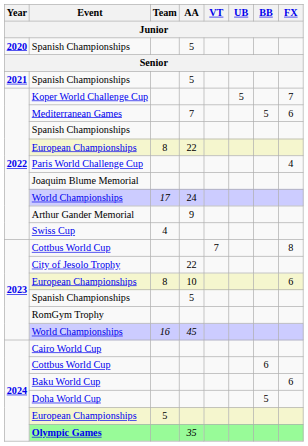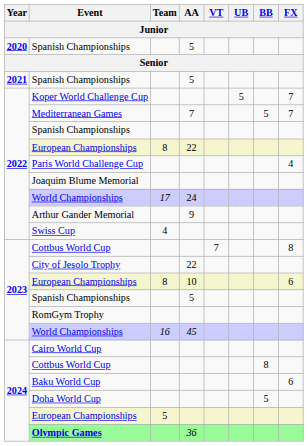 <table class="wikitable" style="text-align:center; font-size:95%;">
 <tr>
 <th align=center>Year</th>
 <th align=center>Event</th>
 <th style="width:30px;">Team</th>
 <th style="width:30px;">AA</th>
 <th style="width:30px;"><a href='#'>VT</a></th>
 <th style="width:30px;"><a href='#'>UB</a></th>
 <th style="width:30px;"><a href='#'>BB</a></th>
 <th style="width:30px;"><a href='#'>FX</a></th>
 </tr>
 <tr>
 <th colspan="8"><strong>Junior</strong></th>
 </tr>
 <tr>
 <td rowspan="1"><strong><a href='#'>2020</a></strong></td>
 <td align=left>Spanish Championships</td>
 <td></td>
 <td>5</td>
 <td></td>
 <td></td>
 <td></td>
 <td></td>
 </tr>
 <tr>
 <th colspan="8"><strong>Senior</strong></th>
 </tr>
 <tr>
 <td rowspan="1"><strong><a href='#'>2021</a></strong></td>
 <td align=left>Spanish Championships</td>
 <td></td>
 <td>5</td>
 <td></td>
 <td></td>
 <td></td>
 <td></td>
 </tr>
 <tr>
 <td rowspan="9"><strong><a href='#'>2022</a></strong></td>
 <td align=left><a href='#'>Koper World Challenge Cup</a></td>
 <td></td>
 <td></td>
 <td></td>
 <td>5</td>
 <td></td>
 <td>7</td>
 </tr>
 <tr>
 <td align=left><a href='#'>Mediterranean Games</a></td>
 <td></td>
 <td>7</td>
 <td></td>
 <td></td>
 <td>5</td>
-<td>6</td>
+<td>7</td>
 </tr>
 <tr>
 <td align=left>Spanish Championships</td>
 <td></td>
 <td></td>
 <td></td>
 <td></td>
 <td></td>
 <td></td>
 </tr>
 <tr bgcolor=#F5F6CE>
 <td align=left><a href='#'>European Championships</a></td>
 <td>8</td>
 <td>22</td>
 <td></td>
 <td></td>
 <td></td>
 <td></td>
 </tr>
 <tr>
 <td align=left><a href='#'>Paris World Challenge Cup</a></td>
 <td></td>
 <td></td>
 <td></td>
 <td></td>
 <td></td>
 <td>4</td>
 </tr>
 <tr>
 <td align=left>Joaquim Blume Memorial</td>
 <td></td>
 <td></td>
 <td></td>
 <td></td>
 <td></td>
 <td></td>
 </tr>
 <tr bgcolor=#CCCCFF>
 <td align=left><a href='#'>World Championships</a></td>
 <td><em>17</em></td>
 <td>24</td>
 <td></td>
 <td></td>
 <td></td>
 <td></td>
 </tr>
 <tr>
 <td align=left>Arthur Gander Memorial</td>
 <td></td>
 <td>9</td>
 <td></td>
 <td></td>
 <td></td>
 <td></td>
 </tr>
 <tr>
 <td align=left><a href='#'>Swiss Cup</a></td>
 <td>4</td>
 <td></td>
 <td></td>
 <td></td>
 <td></td>
 <td></td>
 </tr>
 <tr>
 <td rowspan="6"><strong><a href='#'>2023</a></strong></td>
 <td align=left><a href='#'>Cottbus World Cup</a></td>
 <td></td>
 <td></td>
 <td>7</td>
 <td></td>
 <td></td>
 <td>8</td>
 </tr>
 <tr>
 <td align=left><a href='#'>City of Jesolo Trophy</a></td>
 <td></td>
 <td>22</td>
 <td></td>
 <td></td>
 <td></td>
 <td></td>
 </tr>
 <tr bgcolor=#F5F6CE>
 <td align=left><a href='#'>European Championships</a></td>
 <td>8</td>
 <td>10</td>
 <td></td>
 <td></td>
 <td></td>
 <td>6</td>
 </tr>
 <tr>
 <td align=left>Spanish Championships</td>
 <td></td>
 <td>5</td>
 <td></td>
 <td></td>
 <td></td>
 <td></td>
 </tr>
 <tr>
 <td align=left>RomGym Trophy</td>
 <td></td>
 <td></td>
 <td></td>
 <td></td>
 <td></td>
 <td></td>
 </tr>
 <tr bgcolor=#CCCCFF>
 <td align=left><a href='#'>World Championships</a></td>
 <td><em>16</em></td>
 <td><em>45</em></td>
 <td></td>
 <td></td>
 <td></td>
 <td></td>
 </tr>
 <tr>
 <td rowspan="6"><strong><a href='#'>2024</a></strong></td>
 <td align=left><a href='#'>Cairo World Cup</a></td>
 <td></td>
 <td></td>
 <td></td>
 <td></td>
 <td></td>
 <td></td>
 </tr>
 <tr>
 <td align=left><a href='#'>Cottbus World Cup</a></td>
 <td></td>
 <td></td>
 <td></td>
 <td></td>
-<td>6</td>
+<td>8</td>
 <td></td>
 </tr>
 <tr>
 <td align=left><a href='#'>Baku World Cup</a></td>
 <td></td>
 <td></td>
 <td></td>
 <td></td>
 <td></td>
 <td>6</td>
 </tr>
 <tr>
 <td align=left><a href='#'>Doha World Cup</a></td>
 <td></td>
 <td></td>
 <td></td>
 <td></td>
 <td>5</td>
 <td></td>
 </tr>
 <tr bgcolor=#F5F6CE>
 <td align=left><a href='#'>European Championships</a></td>
 <td>5</td>
 <td></td>
 <td></td>
 <td></td>
 <td></td>
 <td></td>
 </tr>
 <tr bgcolor=98FB98>
 <td align=left><strong><a href='#'>Olympic Games</a></strong></td>
 <td></td>
-<td><em>35</em></td>
+<td><em>36</em></td>
 <td></td>
 <td></td>
 <td></td>
 <td></td>
 </tr>
 </table>
